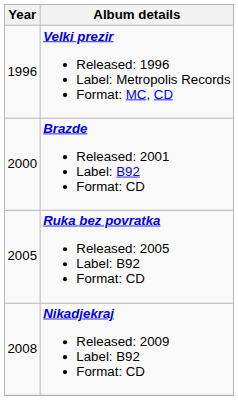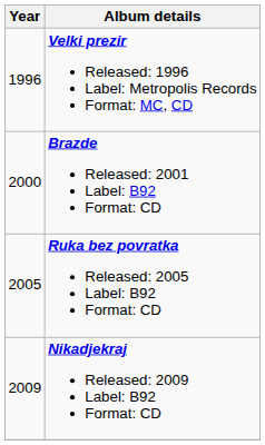 <table class ="wikitable">
 <tr>
 <th>Year</th>
 <th>Album details</th>
 </tr>
 <tr>
 <td align="center" rowspan="1">1996</td>
 <td><strong><em><a href='#'>Velki prezir</a></em></strong><br><ul><li>Released: 1996</li><li>Label: Metropolis Records</li><li>Format: <a href='#'>MC</a>, <a href='#'>CD</a></li></ul></td>
 </tr>
 <tr>
 <td align="center" rowspan="1">2000</td>
 <td><strong><em><a href='#'>Brazde</a></em></strong><br><ul><li>Released: 2001</li><li>Label: <a href='#'>B92</a></li><li>Format: CD</li></ul></td>
 </tr>
 <tr>
 <td align="center" rowspan="1">2005</td>
 <td><strong><em><a href='#'>Ruka bez povratka</a></em></strong><br><ul><li>Released: 2005</li><li>Label: B92</li><li>Format: CD</li></ul></td>
 </tr>
 <tr>
-<td align="center" rowspan="1">2008</td>
+<td align="center" rowspan="1">2009</td>
 <td><strong><em><a href='#'>Nikadjekraj</a></em></strong><br><ul><li>Released: 2009</li><li>Label: B92</li><li>Format: CD</li></ul></td>
 </tr>
 <tr>
 </tr>
 </table>
